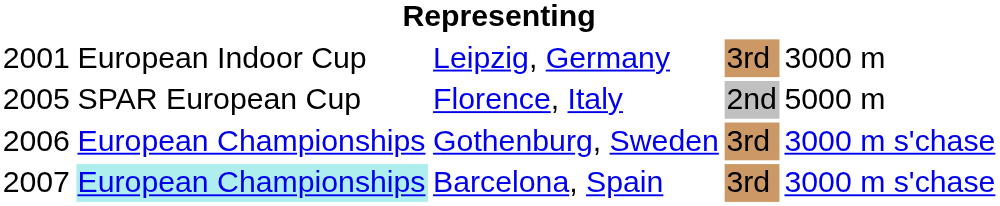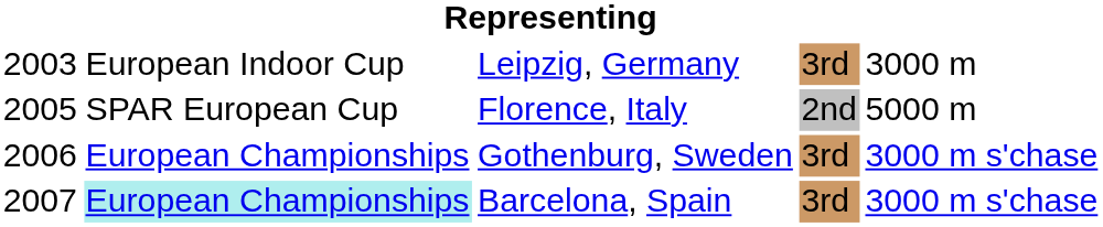 <table>
 <tr>
 <th colspan="5">Representing </th>
 </tr>
 <tr>
-<td>2001</td>
+<td>2003</td>
 <td>European Indoor Cup</td>
 <td><a href='#'>Leipzig</a>, <a href='#'>Germany</a></td>
 <td bgcolor="cc9966">3rd</td>
 <td>3000 m</td>
 </tr>
 <tr>
 <td>2005</td>
 <td>SPAR European Cup</td>
 <td><a href='#'>Florence</a>, <a href='#'>Italy</a></td>
 <td bgcolor="silver">2nd</td>
 <td>5000 m</td>
 </tr>
 <tr>
 <td>2006</td>
 <td><a href='#'>European Championships</a></td>
 <td><a href='#'>Gothenburg</a>, <a href='#'>Sweden</a></td>
 <td bgcolor="cc9966">3rd</td>
 <td><a href='#'>3000 m s'chase</a></td>
 </tr>
 <tr>
 <td>2007</td>
 <td style="background: paleturquoise;"><a href='#'>European Championships</a></td>
 <td><a href='#'>Barcelona</a>, <a href='#'>Spain</a></td>
 <td bgcolor="cc9966">3rd</td>
 <td><a href='#'>3000 m s'chase</a></td>
 </tr>
 </table>
